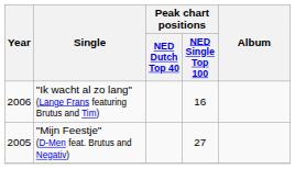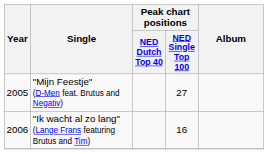 <table class="wikitable">
 <tr>
 <th align="center" rowspan="2" width="10">Year</th>
 <th align="center" rowspan="2" width="160">Single</th>
 <th align="center" colspan="2" width="100">Peak chart positions</th>
 <th align="center" rowspan="2" width="100">Album</th>
 </tr>
 <tr>
 <th scope="col" style="width:3em;font-size:90%;"><a href='#'>NED <br>Dutch <br>Top 40</a></th>
 <th scope="col" style="width:3em;font-size:90%;"><a href='#'>NED <br>Single <br>Top 100</a><br></th>
 </tr>
 <tr>
+<td style="text-align:center;">2005</td>
+<td>"Mijn Feestje" <br><small>(<a href='#'>D-Men</a> feat. Brutus and <a href='#'>Negativ</a>)</small></td>
+<td style="text-align:center;"></td>
+<td style="text-align:center;">27</td>
+<td style="text-align:center;"></td>
+</tr>
+<tr>
 <td style="text-align:center;">2006</td>
 <td>"Ik wacht al zo lang" <br><small>(<a href='#'>Lange Frans</a> featuring Brutus and <a href='#'>Tim</a>)</small></td>
 <td style="text-align:center;"></td>
 <td style="text-align:center;">16</td>
 <td style="text-align:center;"></td>
 </tr>
 <tr>
-<td style="text-align:center;">2005</td>
-<td>"Mijn Feestje" <br><small>(<a href='#'>D-Men</a> feat. Brutus and <a href='#'>Negativ</a>)</small></td>
-<td style="text-align:center;"></td>
-<td style="text-align:center;">27</td>
-<td style="text-align:center;"></td>
-</tr>
-<tr>
 </tr>
 </table>
